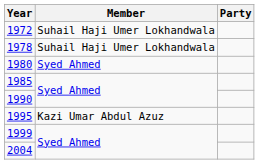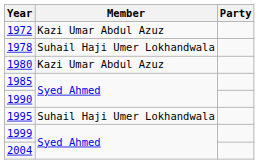 <table class="wikitable">
 <tr>
 <th>Year</th>
 <th>Member</th>
 <th colspan="2">Party</th>
 </tr>
 <tr>
 <td><a href='#'>1972</a></td>
-<td>Suhail Haji Umer Lokhandwala</td>
+<td>Kazi Umar Abdul Azuz</td>
 <td></td>
 </tr>
 <tr>
 <td><a href='#'>1978</a></td>
 <td>Suhail Haji Umer Lokhandwala</td>
 <td></td>
 </tr>
 <tr>
 <td><a href='#'>1980</a></td>
-<td><a href='#'>Syed Ahmed</a></td>
+<td>Kazi Umar Abdul Azuz</td>
 <td></td>
 </tr>
 <tr>
 <td><a href='#'>1985</a></td>
 <td rowspan="2"><a href='#'>Syed Ahmed</a></td>
 <td></td>
 </tr>
 <tr>
 <td><a href='#'>1990</a></td>
 </tr>
 <tr>
 <td><a href='#'>1995</a></td>
-<td>Kazi Umar Abdul Azuz</td>
+<td>Suhail Haji Umer Lokhandwala</td>
 <td></td>
 </tr>
 <tr>
 <td><a href='#'>1999</a></td>
 <td rowspan="2"><a href='#'>Syed Ahmed</a></td>
 <td></td>
 </tr>
 <tr>
 <td><a href='#'>2004</a></td>
 </tr>
 </table>
